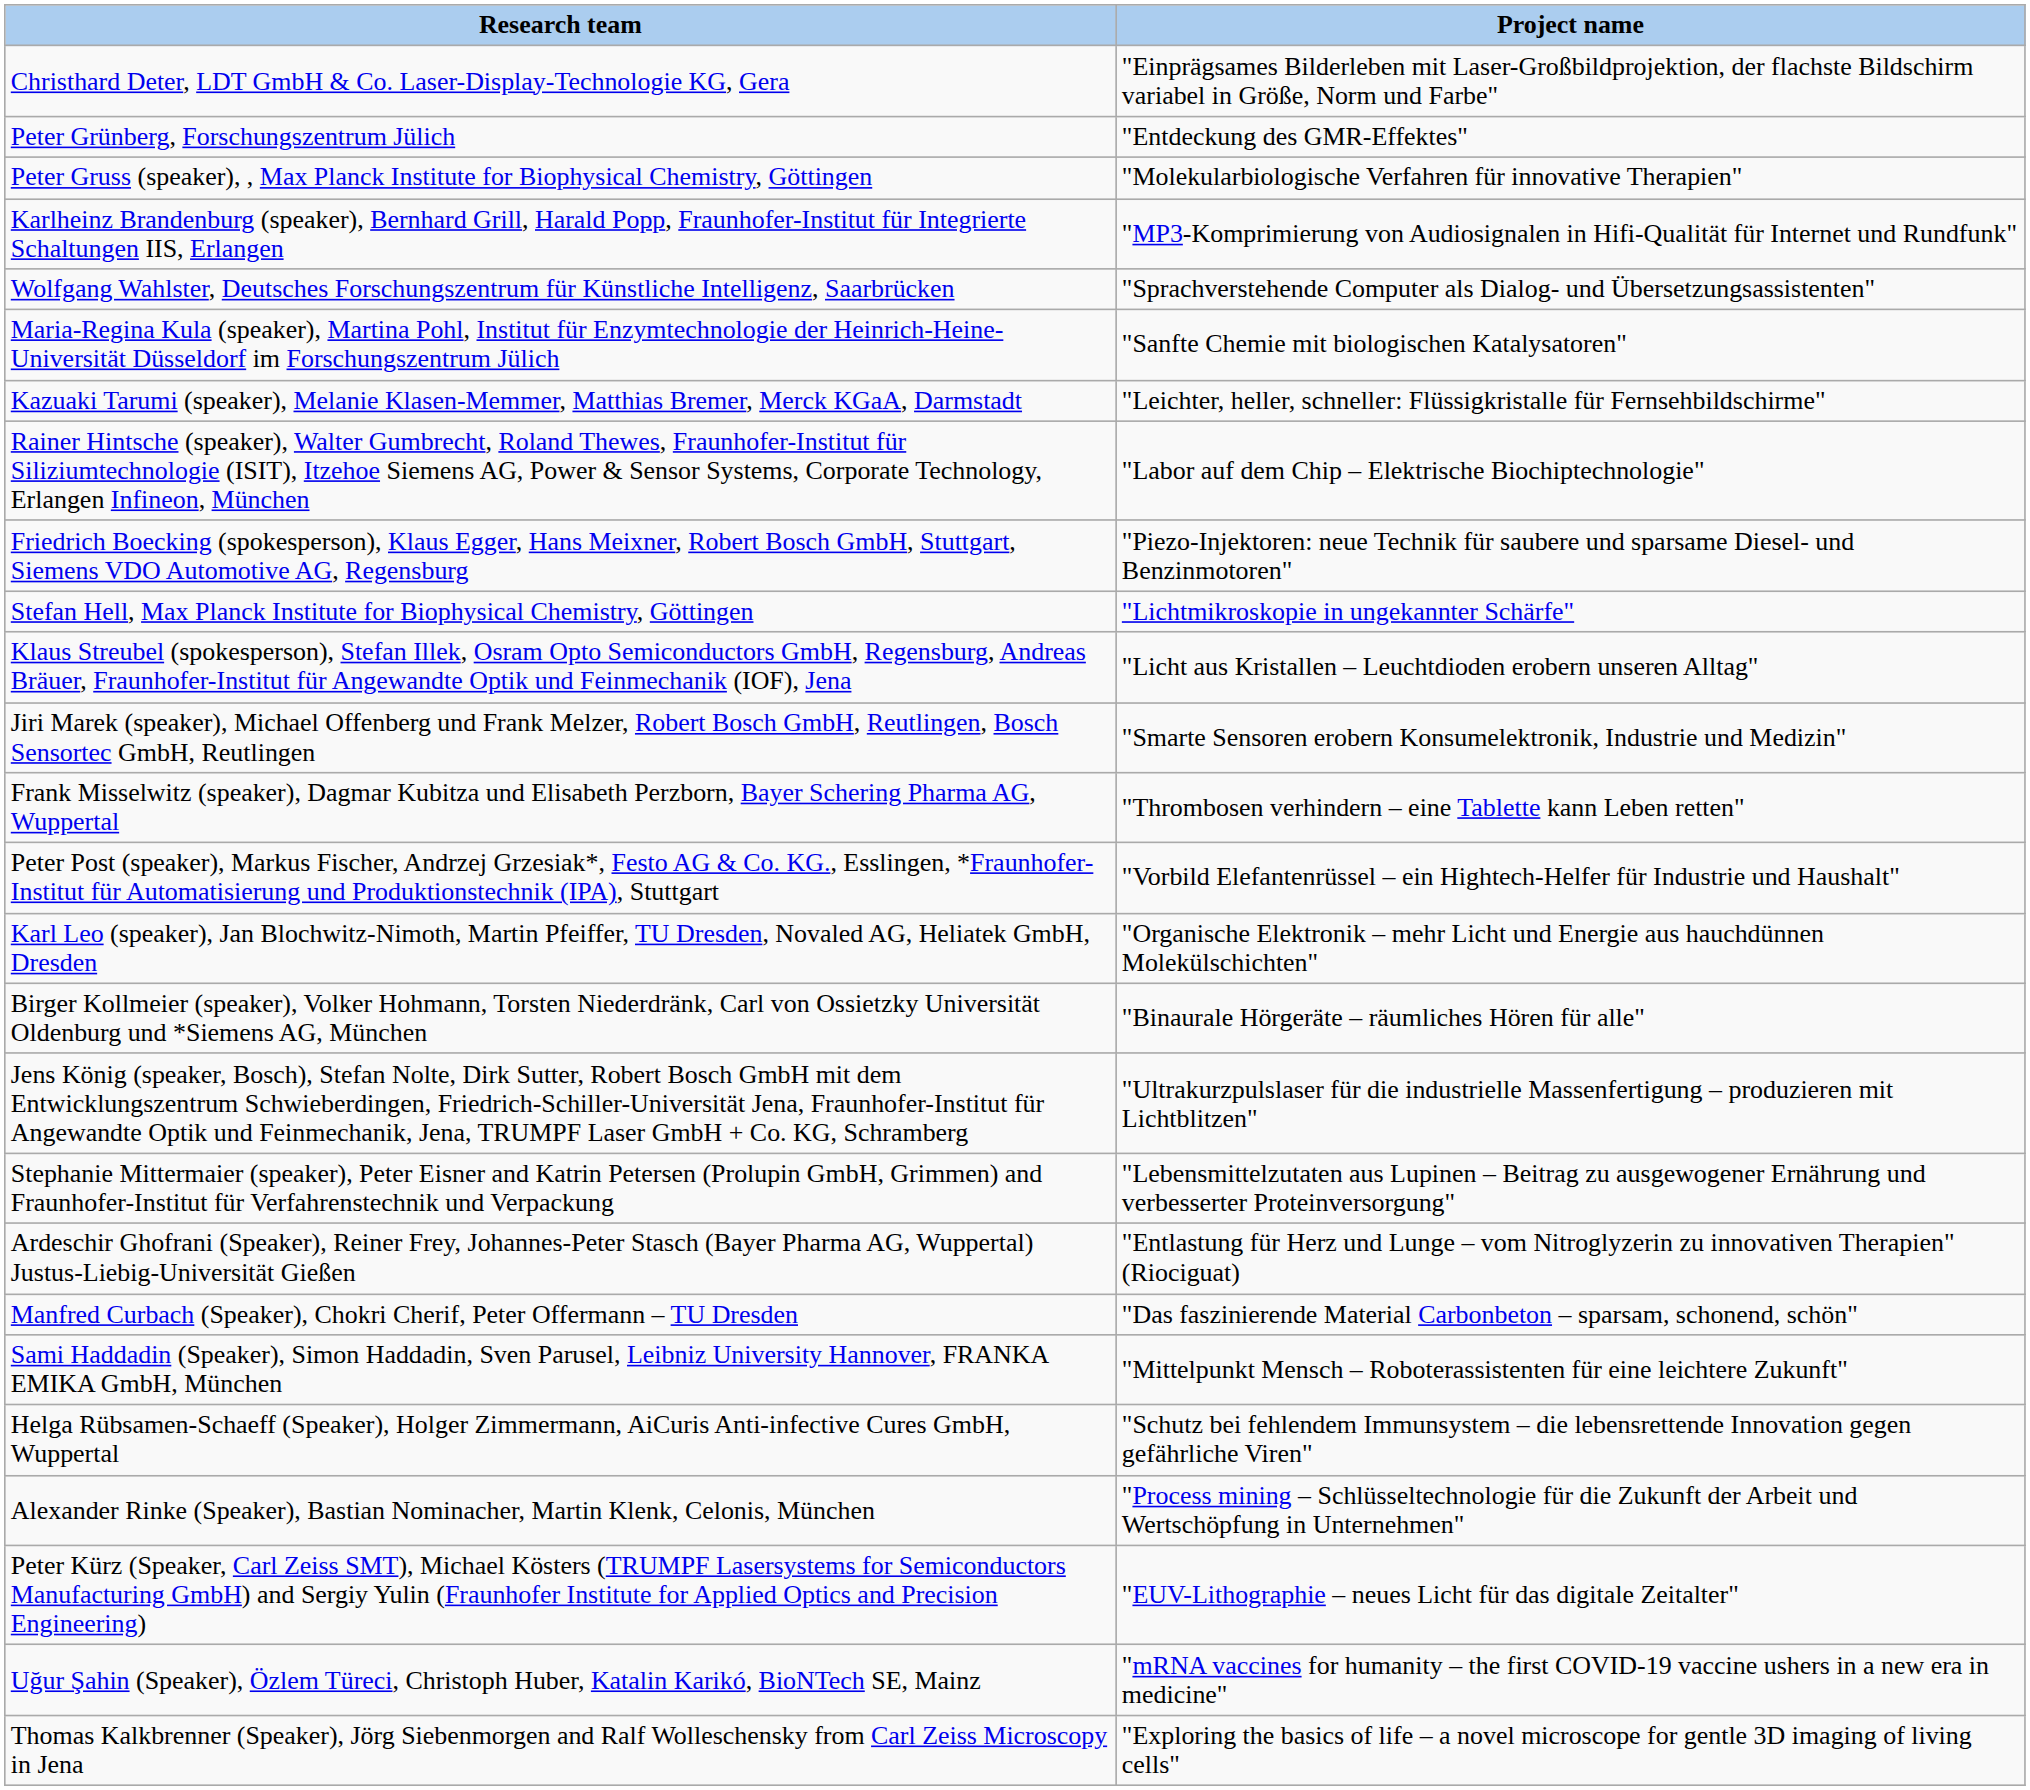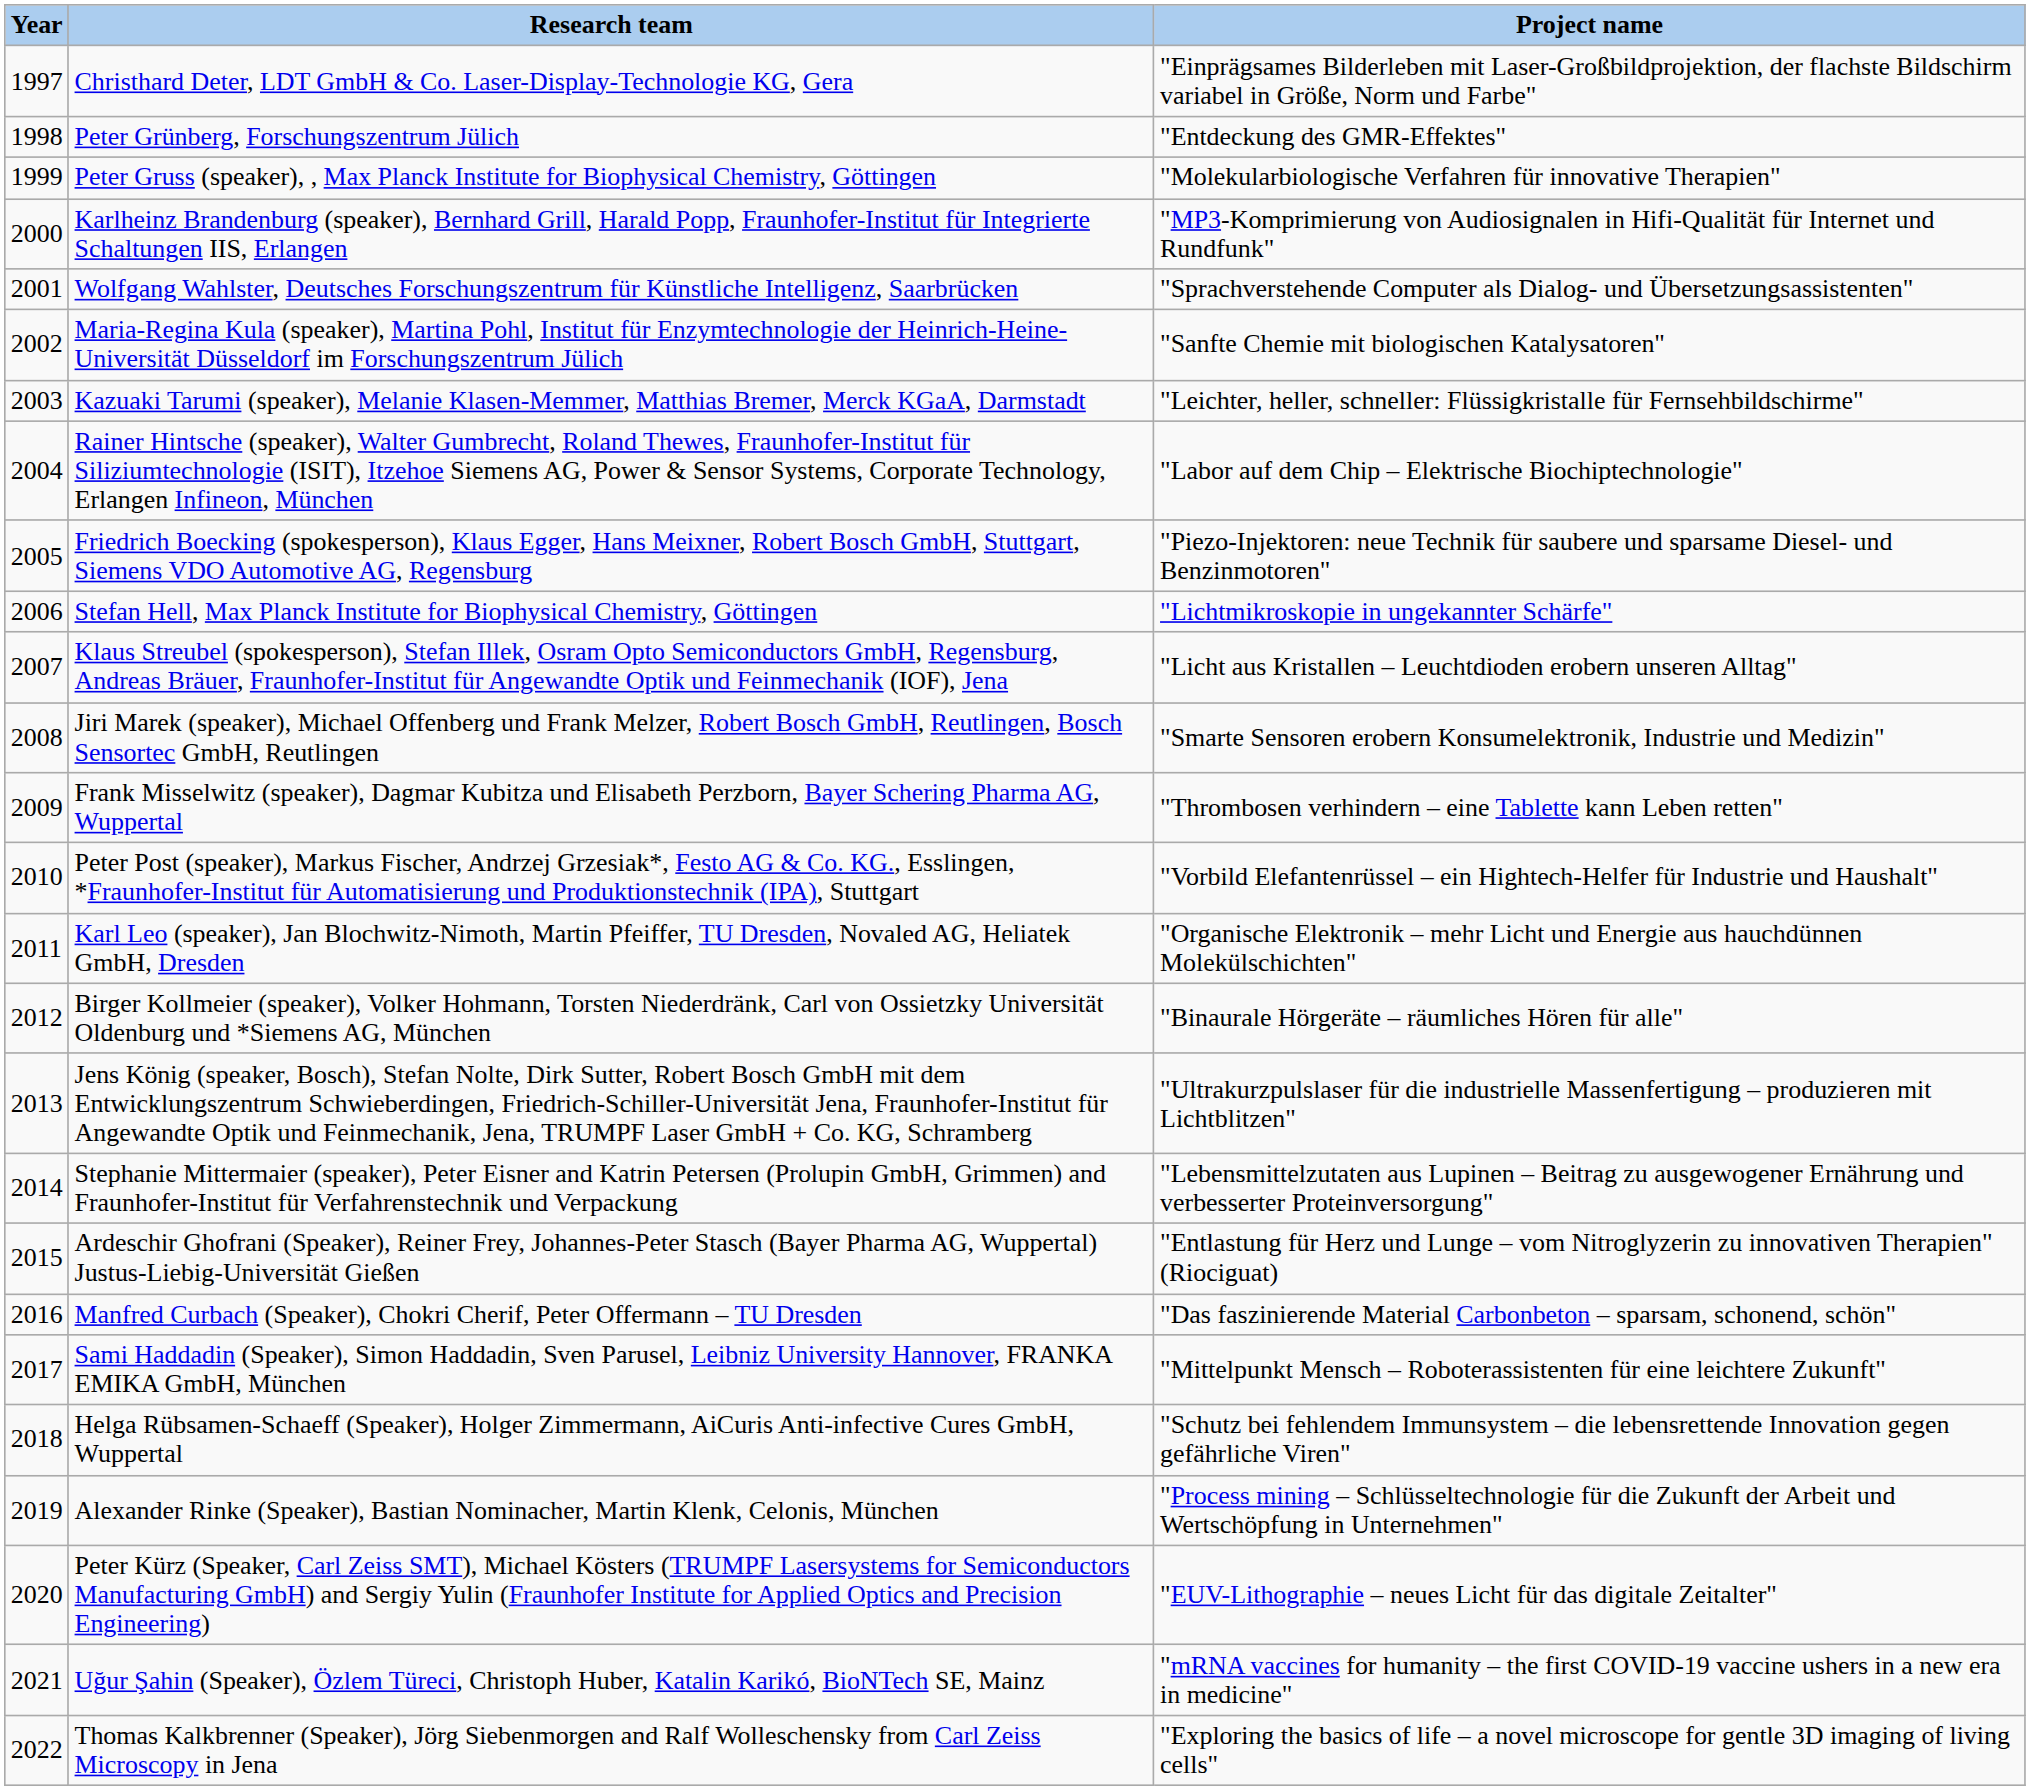 <table class="wikitable">
 <tr>
+<th style="background-color:#ABCDEF" width="1%"><strong>Year</strong></th>
 <th style="background-color:#ABCDEF" width="55%"><strong>Research team</strong></th>
 <th style="background-color:#ABCDEF" width="45%"><strong>Project name</strong></th>
 </tr>
 <tr>
+<td>1997</td>
 <td><a href='#'>Christhard Deter</a>, <a href='#'>LDT GmbH & Co. Laser-Display-Technologie KG</a>, <a href='#'>Gera</a></td>
 <td>"Einprägsames Bilderleben mit Laser-Großbildprojektion, der flachste Bildschirm variabel in Größe, Norm und Farbe"</td>
 </tr>
 <tr>
+<td>1998</td>
 <td><a href='#'>Peter Grünberg</a>, <a href='#'>Forschungszentrum Jülich</a></td>
 <td>"Entdeckung des GMR-Effektes"</td>
 </tr>
 <tr>
+<td>1999</td>
 <td><a href='#'>Peter Gruss</a> (speaker), , <a href='#'>Max Planck Institute for Biophysical Chemistry</a>, <a href='#'>Göttingen</a></td>
 <td>"Molekularbiologische Verfahren für innovative Therapien"</td>
 </tr>
 <tr>
+<td>2000</td>
 <td><a href='#'>Karlheinz Brandenburg</a> (speaker), <a href='#'>Bernhard Grill</a>, <a href='#'>Harald Popp</a>, <a href='#'>Fraunhofer-Institut für Integrierte Schaltungen</a> IIS, <a href='#'>Erlangen</a></td>
 <td>"<a href='#'>MP3</a>-Komprimierung von Audiosignalen in Hifi-Qualität für Internet und Rundfunk"</td>
 </tr>
 <tr>
+<td>2001</td>
 <td><a href='#'>Wolfgang Wahlster</a>, <a href='#'>Deutsches Forschungszentrum für Künstliche Intelligenz</a>, <a href='#'>Saarbrücken</a></td>
 <td>"Sprachverstehende Computer als Dialog- und Übersetzungsassistenten"</td>
 </tr>
 <tr>
+<td>2002</td>
 <td><a href='#'>Maria-Regina Kula</a> (speaker), <a href='#'>Martina Pohl</a>, <a href='#'>Institut für Enzymtechnologie der Heinrich-Heine-Universität Düsseldorf</a> im <a href='#'>Forschungszentrum Jülich</a></td>
 <td>"Sanfte Chemie mit biologischen Katalysatoren"</td>
 </tr>
 <tr>
+<td>2003</td>
 <td><a href='#'>Kazuaki Tarumi</a> (speaker), <a href='#'>Melanie Klasen-Memmer</a>, <a href='#'>Matthias Bremer</a>, <a href='#'>Merck KGaA</a>, <a href='#'>Darmstadt</a></td>
 <td>"Leichter, heller, schneller: Flüssigkristalle für Fernsehbildschirme"</td>
 </tr>
 <tr>
+<td>2004</td>
 <td><a href='#'>Rainer Hintsche</a> (speaker), <a href='#'>Walter Gumbrecht</a>, <a href='#'>Roland Thewes</a>, <a href='#'>Fraunhofer-Institut für Siliziumtechnologie</a> (ISIT), <a href='#'>Itzehoe</a> Siemens AG, Power & Sensor Systems, Corporate Technology, Erlangen <a href='#'>Infineon</a>, <a href='#'>München</a></td>
 <td>"Labor auf dem Chip – Elektrische Biochiptechnologie"</td>
 </tr>
 <tr>
+<td>2005</td>
 <td><a href='#'>Friedrich Boecking</a> (spokesperson), <a href='#'>Klaus Egger</a>, <a href='#'>Hans Meixner</a>,  <a href='#'>Robert Bosch GmbH</a>, <a href='#'>Stuttgart</a>, <a href='#'>Siemens VDO Automotive AG</a>, <a href='#'>Regensburg</a></td>
 <td>"Piezo-Injektoren: neue Technik für saubere und sparsame Diesel- und Benzinmotoren"</td>
 </tr>
 <tr>
+<td>2006</td>
 <td><a href='#'>Stefan Hell</a>, <a href='#'>Max Planck Institute for Biophysical Chemistry</a>, <a href='#'>Göttingen</a></td>
 <td><a href='#'>"Lichtmikroskopie in ungekannter Schärfe"</a></td>
 </tr>
 <tr>
+<td>2007</td>
 <td><a href='#'>Klaus Streubel</a> (spokesperson), <a href='#'>Stefan Illek</a>, <a href='#'>Osram Opto Semiconductors GmbH</a>, <a href='#'>Regensburg</a>, <a href='#'>Andreas Bräuer</a>, <a href='#'>Fraunhofer-Institut für Angewandte Optik und Feinmechanik</a> (IOF), <a href='#'>Jena</a></td>
 <td>"Licht aus Kristallen – Leuchtdioden erobern unseren Alltag"</td>
 </tr>
 <tr>
+<td>2008</td>
 <td>Jiri Marek (speaker), Michael Offenberg und Frank Melzer, <a href='#'>Robert Bosch GmbH</a>, <a href='#'>Reutlingen</a>, <a href='#'>Bosch Sensortec</a> GmbH, Reutlingen</td>
 <td>"Smarte Sensoren erobern Konsumelektronik, Industrie und Medizin"</td>
 </tr>
 <tr>
+<td>2009</td>
 <td>Frank Misselwitz (speaker), Dagmar Kubitza und Elisabeth Perzborn, <a href='#'>Bayer Schering Pharma AG</a>, <a href='#'>Wuppertal</a></td>
 <td>"Thrombosen verhindern – eine <a href='#'>Tablette</a> kann Leben retten"</td>
 </tr>
 <tr>
+<td>2010</td>
 <td>Peter Post (speaker), Markus Fischer, Andrzej Grzesiak*, <a href='#'>Festo AG & Co. KG.</a>, Esslingen, *<a href='#'>Fraunhofer-Institut für Automatisierung und Produktionstechnik (IPA)</a>, Stuttgart</td>
 <td>"Vorbild Elefantenrüssel – ein Hightech-Helfer für Industrie und Haushalt"</td>
 </tr>
 <tr>
+<td>2011</td>
 <td><a href='#'>Karl Leo</a> (speaker), Jan Blochwitz-Nimoth, Martin Pfeiffer, <a href='#'>TU Dresden</a>, Novaled AG, Heliatek GmbH, <a href='#'>Dresden</a></td>
 <td>"Organische Elektronik – mehr Licht und Energie aus hauchdünnen Molekülschichten"</td>
 </tr>
 <tr>
+<td>2012</td>
 <td>Birger Kollmeier (speaker), Volker Hohmann, Torsten Niederdränk, Carl von Ossietzky Universität Oldenburg und *Siemens AG, München</td>
 <td>"Binaurale Hörgeräte – räumliches Hören für alle"</td>
 </tr>
 <tr>
+<td>2013</td>
 <td>Jens König (speaker, Bosch), Stefan Nolte, Dirk Sutter, Robert Bosch GmbH mit dem Entwicklungszentrum Schwieberdingen, Friedrich-Schiller-Universität Jena, Fraunhofer-Institut für Angewandte Optik und Feinmechanik, Jena, TRUMPF Laser GmbH + Co. KG, Schramberg</td>
 <td>"Ultrakurzpulslaser für die industrielle Massenfertigung – produzieren mit Lichtblitzen"</td>
 </tr>
 <tr>
+<td>2014</td>
 <td>Stephanie Mittermaier (speaker), Peter Eisner and Katrin Petersen (Prolupin GmbH, Grimmen) and Fraunhofer-Institut für Verfahrenstechnik und Verpackung</td>
 <td>"Lebensmittelzutaten aus Lupinen – Beitrag zu ausgewogener Ernährung und verbesserter Proteinversorgung"</td>
 </tr>
 <tr>
+<td>2015</td>
 <td>Ardeschir Ghofrani (Speaker), Reiner Frey, Johannes-Peter Stasch (Bayer Pharma AG, Wuppertal) Justus-Liebig-Universität Gießen</td>
 <td>"Entlastung für Herz und Lunge – vom Nitroglyzerin zu innovativen Therapien" (Riociguat)</td>
 </tr>
 <tr>
+<td>2016</td>
 <td><a href='#'>Manfred Curbach</a> (Speaker), Chokri Cherif, Peter Offermann – <a href='#'>TU Dresden</a></td>
 <td>"Das faszinierende Material <a href='#'>Carbonbeton</a> – sparsam, schonend, schön"</td>
 </tr>
 <tr>
+<td>2017</td>
 <td><a href='#'>Sami Haddadin</a> (Speaker), Simon Haddadin, Sven Parusel, <a href='#'>Leibniz University Hannover</a>, FRANKA EMIKA GmbH, München</td>
 <td>"Mittelpunkt Mensch – Roboterassistenten für eine leichtere Zukunft"</td>
 </tr>
 <tr>
+<td>2018</td>
 <td>Helga Rübsamen-Schaeff (Speaker), Holger Zimmermann, AiCuris Anti-infective Cures GmbH, Wuppertal</td>
 <td>"Schutz bei fehlendem Immunsystem – die lebensrettende Innovation gegen gefährliche Viren"</td>
 </tr>
 <tr>
+<td>2019</td>
 <td>Alexander Rinke (Speaker), Bastian Nominacher, Martin Klenk, Celonis, München</td>
 <td>"<a href='#'>Process mining</a> – Schlüsseltechnologie für die Zukunft der Arbeit und Wertschöpfung in Unternehmen"</td>
 </tr>
 <tr>
+<td>2020</td>
 <td>Peter Kürz (Speaker, <a href='#'>Carl Zeiss SMT</a>), Michael Kösters (<a href='#'>TRUMPF Lasersystems for Semiconductors Manufacturing GmbH</a>) and Sergiy Yulin (<a href='#'>Fraunhofer Institute for Applied Optics and Precision Engineering</a>)</td>
 <td>"<a href='#'>EUV-Lithographie</a> – neues Licht für das digitale Zeitalter"</td>
 </tr>
 <tr>
+<td>2021</td>
 <td><a href='#'>Uğur Şahin</a> (Speaker), <a href='#'>Özlem Türeci</a>, Christoph Huber, <a href='#'>Katalin Karikó</a>, <a href='#'>BioNTech</a> SE, Mainz</td>
 <td>"<a href='#'>mRNA vaccines</a> for humanity – the first COVID-19 vaccine ushers in a new era in medicine"</td>
 </tr>
 <tr>
+<td>2022</td>
 <td>Thomas Kalkbrenner (Speaker), Jörg Siebenmorgen and Ralf Wolleschensky from <a href='#'>Carl Zeiss Microscopy</a> in Jena</td>
 <td>"Exploring the basics of life – a novel microscope for gentle 3D imaging of living cells"</td>
 </tr>
 </table>
